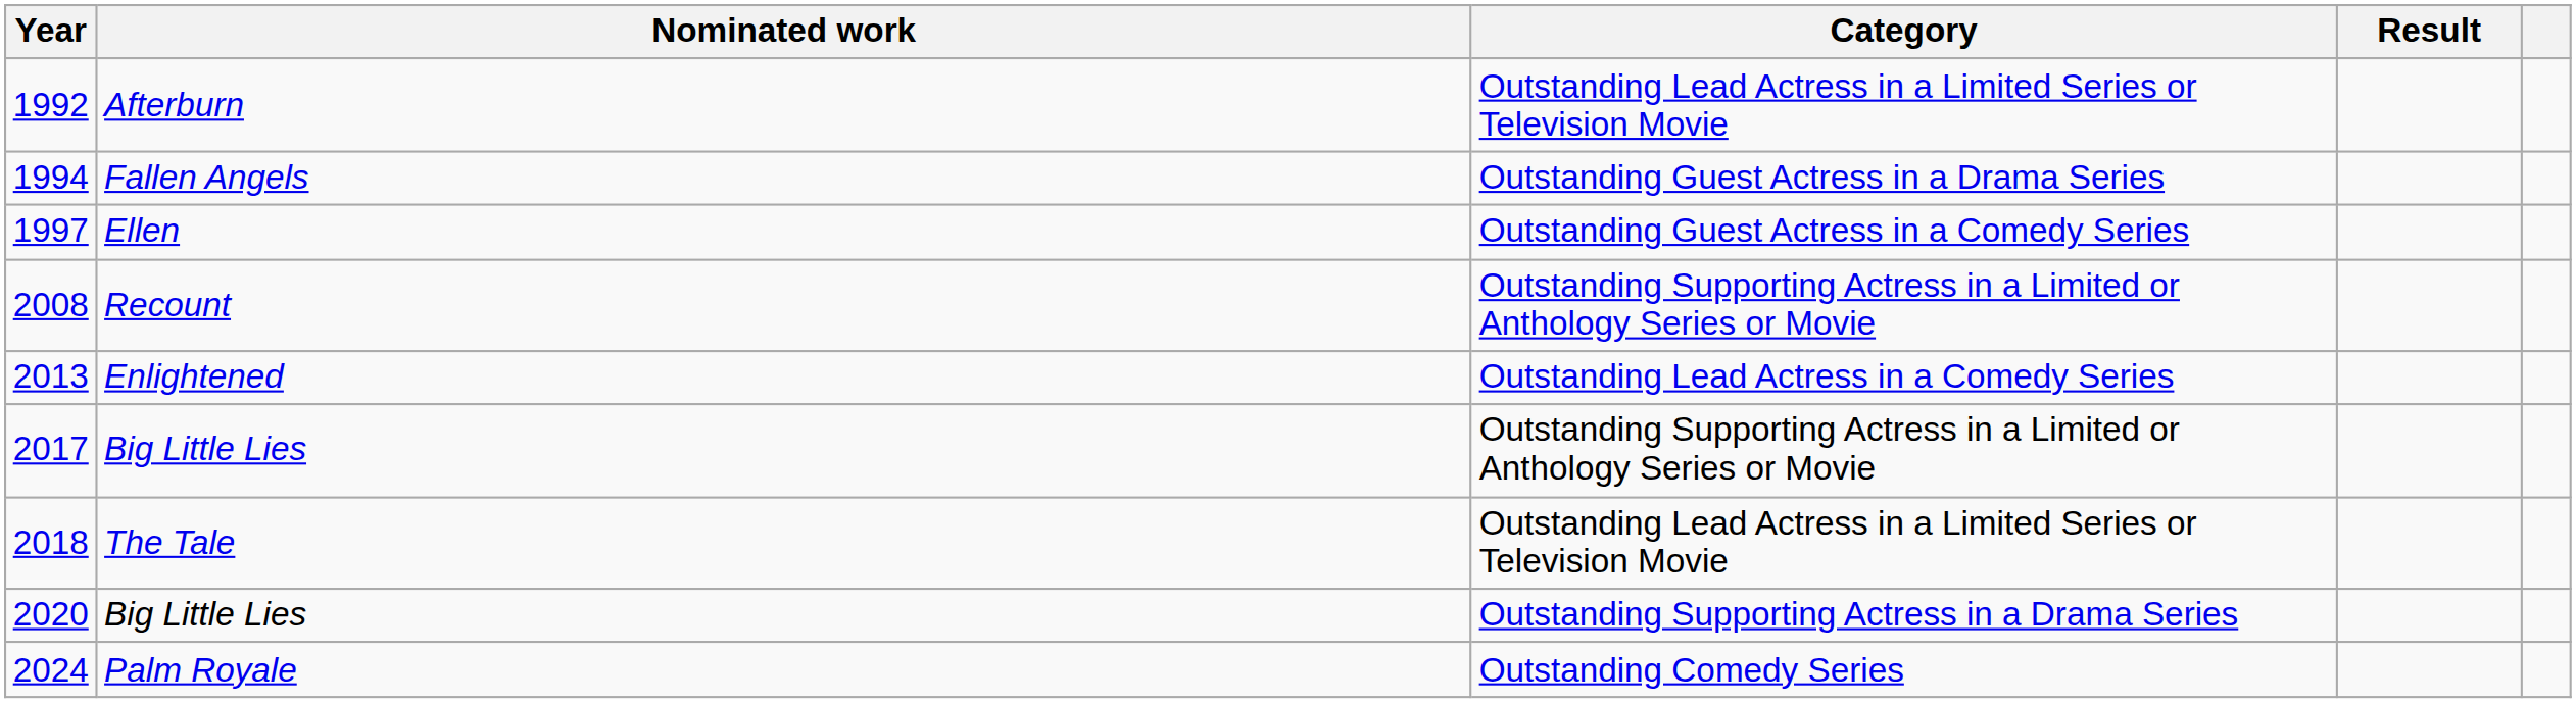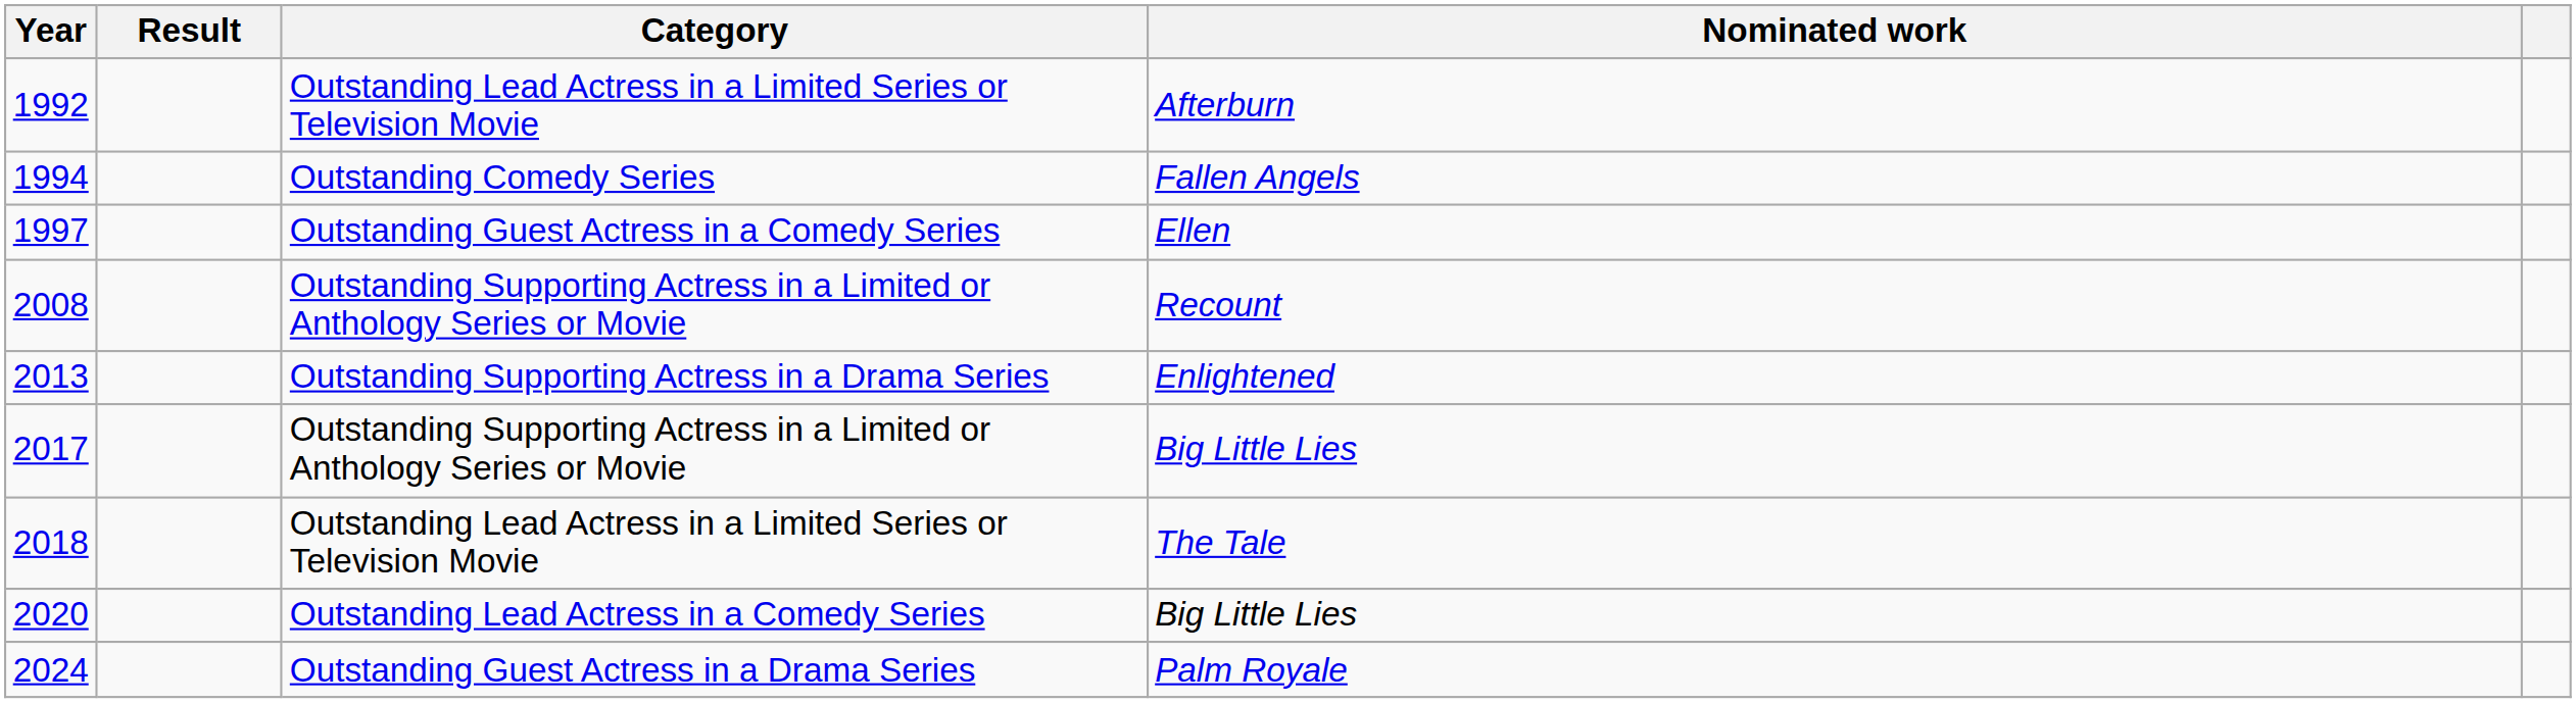 <table class=wikitable>
 <tr>
 <th scope="col" style="width:1em;">Year</th>
+<th scope="col" style="width:5em;">Result</th>
+<th scope="col" style="width:25em;">Category</th>
 <th scope="col" style="width:40em;">Nominated work</th>
-<th scope="col" style="width:25em;">Category</th>
-<th scope="col" style="width:5em;">Result</th>
 <th scope="col" style="width:1em;"class="unsortable"></th>
 </tr>
 <tr>
 <td><a href='#'>1992</a></td>
+<td></td>
+<td><a href='#'>Outstanding Lead Actress in a Limited Series or Television Movie</a></td>
 <td><em><a href='#'>Afterburn</a></em></td>
-<td><a href='#'>Outstanding Lead Actress in a Limited Series or Television Movie</a></td>
-<td></td>
 <td></td>
 </tr>
 <tr>
 <td><a href='#'>1994</a></td>
+<td></td>
+<td><a href='#'>Outstanding Comedy Series</a></td>
 <td><em><a href='#'>Fallen Angels</a></em></td>
-<td><a href='#'>Outstanding Guest Actress in a Drama Series</a></td>
-<td></td>
 <td></td>
 </tr>
 <tr>
 <td><a href='#'>1997</a></td>
+<td></td>
+<td><a href='#'>Outstanding Guest Actress in a Comedy Series</a></td>
 <td><em><a href='#'>Ellen</a></em></td>
-<td><a href='#'>Outstanding Guest Actress in a Comedy Series</a></td>
-<td></td>
 <td></td>
 </tr>
 <tr>
 <td><a href='#'>2008</a></td>
+<td></td>
+<td><a href='#'>Outstanding Supporting Actress in a Limited or Anthology Series or Movie</a></td>
 <td><em><a href='#'>Recount</a></em></td>
-<td><a href='#'>Outstanding Supporting Actress in a Limited or Anthology Series or Movie</a></td>
-<td></td>
 <td></td>
 </tr>
 <tr>
 <td><a href='#'>2013</a></td>
+<td></td>
+<td><a href='#'>Outstanding Supporting Actress in a Drama Series</a></td>
 <td><em><a href='#'>Enlightened</a></em></td>
-<td><a href='#'>Outstanding Lead Actress in a Comedy Series</a></td>
-<td></td>
 <td></td>
 </tr>
 <tr>
 <td><a href='#'>2017</a></td>
+<td></td>
+<td>Outstanding Supporting Actress in a Limited or Anthology Series or Movie</td>
 <td><em><a href='#'>Big Little Lies</a></em></td>
-<td>Outstanding Supporting Actress in a Limited or Anthology Series or Movie</td>
-<td></td>
 <td style="text-align:center;"></td>
 </tr>
 <tr>
 <td><a href='#'>2018</a></td>
+<td></td>
+<td>Outstanding Lead Actress in a Limited Series or Television Movie</td>
 <td><em><a href='#'>The Tale</a></em></td>
-<td>Outstanding Lead Actress in a Limited Series or Television Movie</td>
-<td></td>
 <td style="text-align:center;"></td>
 </tr>
 <tr>
 <td><a href='#'>2020</a></td>
+<td></td>
+<td><a href='#'>Outstanding Lead Actress in a Comedy Series</a></td>
 <td><em>Big Little Lies</em></td>
-<td><a href='#'>Outstanding Supporting Actress in a Drama Series</a></td>
-<td></td>
 <td style="text-align:center;"></td>
 </tr>
 <tr>
 <td><a href='#'>2024</a></td>
+<td></td>
+<td><a href='#'>Outstanding Guest Actress in a Drama Series</a></td>
 <td><em><a href='#'>Palm Royale</a></em></td>
-<td><a href='#'>Outstanding Comedy Series</a></td>
-<td></td>
 <td style="text-align:center;"></td>
 </tr>
 </table>
